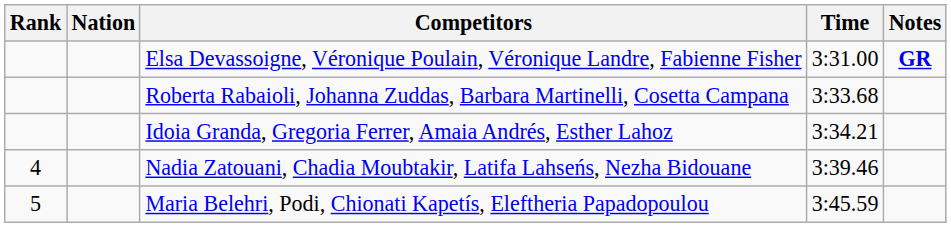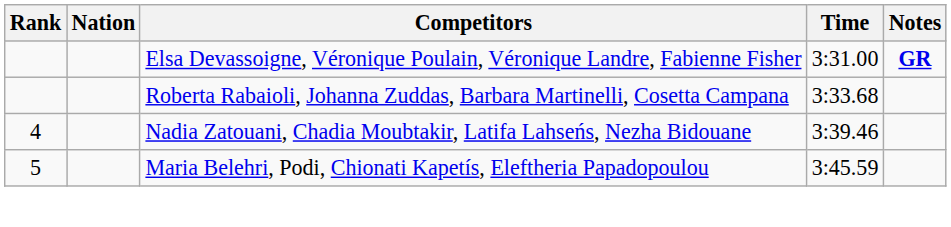 <table class="wikitable sortable" style="text-align:center; font-size:95%">
 <tr>
 <th>Rank</th>
 <th>Nation</th>
 <th>Competitors</th>
 <th>Time</th>
 <th>Notes</th>
 </tr>
 <tr>
 <td></td>
 <td align=left></td>
 <td align=left><a href='#'>Elsa Devassoigne</a>, <a href='#'>Véronique Poulain</a>, <a href='#'>Véronique Landre</a>, <a href='#'>Fabienne Fisher</a></td>
 <td>3:31.00</td>
 <td><strong><a href='#'>GR</a></strong></td>
 </tr>
 <tr>
 <td></td>
 <td align=left></td>
 <td align=left><a href='#'>Roberta Rabaioli</a>, <a href='#'>Johanna Zuddas</a>, <a href='#'>Barbara Martinelli</a>, <a href='#'>Cosetta Campana</a></td>
 <td>3:33.68</td>
 <td></td>
 </tr>
 <tr>
-<td></td>
-<td align=left></td>
-<td align=left><a href='#'>Idoia Granda</a>, <a href='#'>Gregoria Ferrer</a>, <a href='#'>Amaia Andrés</a>, <a href='#'>Esther Lahoz</a></td>
-<td>3:34.21</td>
-<td></td>
-</tr>
-<tr>
 <td>4</td>
 <td align=left></td>
 <td align=left><a href='#'>Nadia Zatouani</a>, <a href='#'>Chadia Moubtakir</a>, <a href='#'>Latifa Lahseńs</a>, <a href='#'>Nezha Bidouane</a></td>
 <td>3:39.46</td>
 <td></td>
 </tr>
 <tr>
 <td>5</td>
 <td align=left></td>
 <td align=left><a href='#'>Maria Belehri</a>, Podi, <a href='#'>Chionati Kapetís</a>, <a href='#'>Eleftheria Papadopoulou</a></td>
 <td>3:45.59</td>
 <td></td>
 </tr>
 </table>
